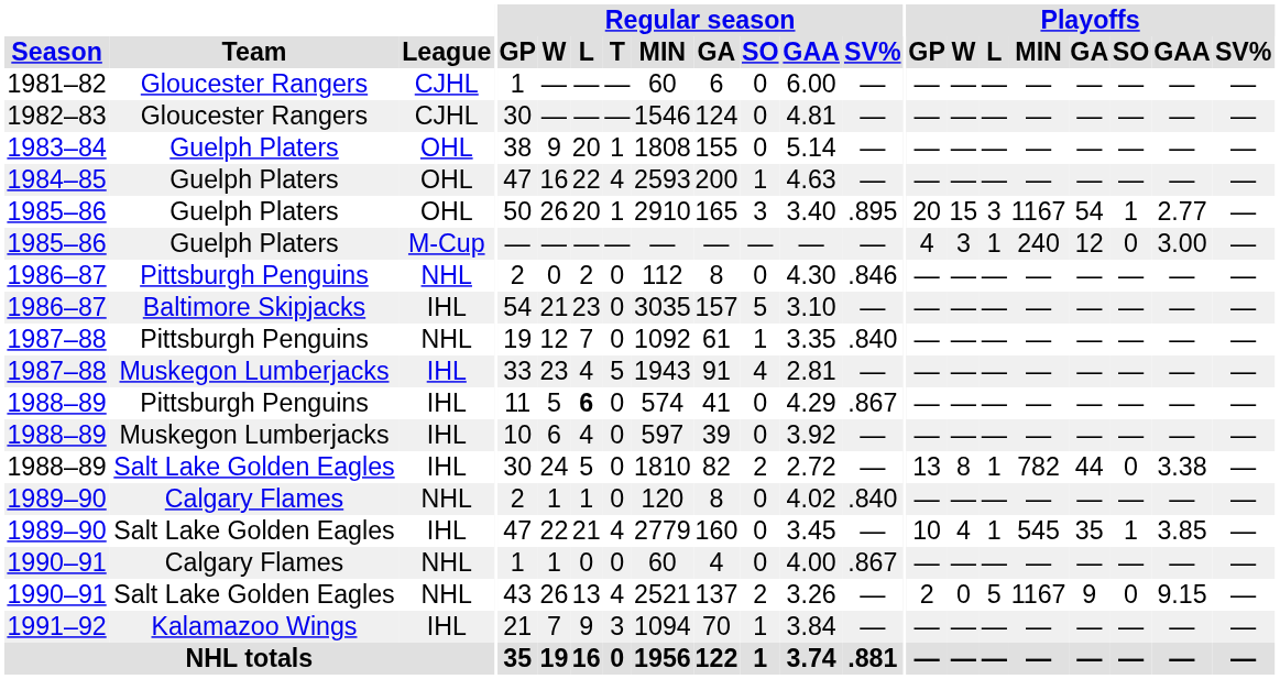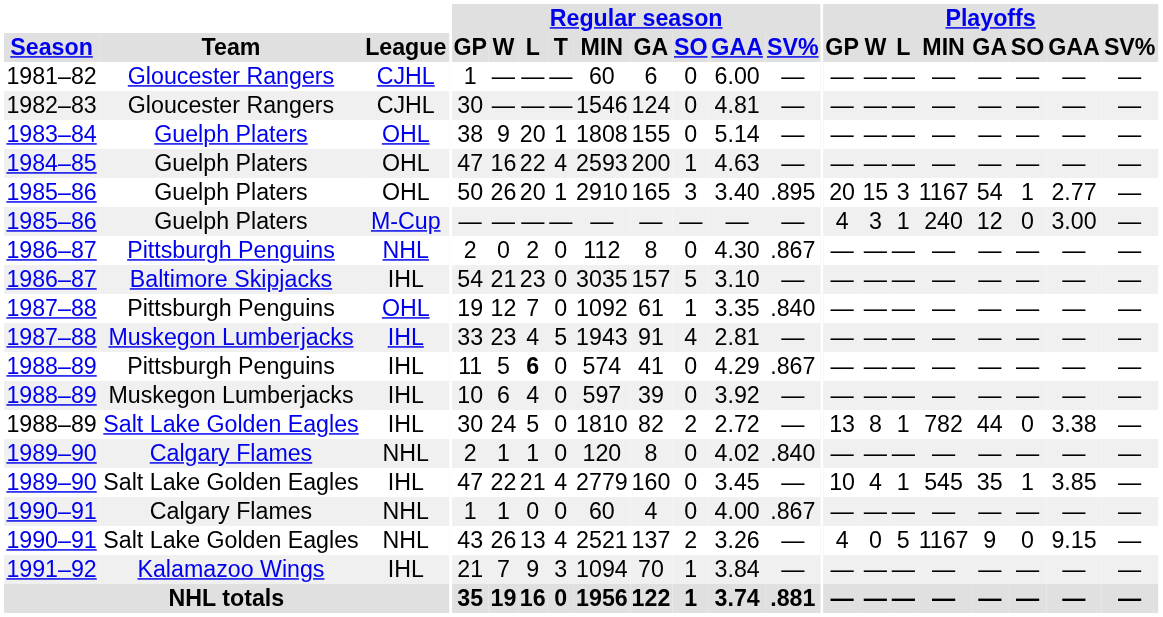 <table border="0" cellpadding="1" cellspacing="0" style="width:90%; text-align:center;">
 <tr bgcolor="#e0e0e0">
 <th colspan="3" bgcolor="#ffffff"></th>
 <th rowspan="99" bgcolor="#ffffff"></th>
 <th colspan="9" bgcolor="#e0e0e0"><a href='#'>Regular season</a></th>
 <th rowspan="99" bgcolor="#ffffff"></th>
 <th colspan="8" bgcolor="#e0e0e0"><a href='#'>Playoffs</a></th>
 </tr>
 <tr bgcolor="#e0e0e0">
 <th><a href='#'>Season</a></th>
 <th>Team</th>
 <th>League</th>
 <th>GP</th>
 <th>W</th>
 <th>L</th>
 <th>T</th>
 <th>MIN</th>
 <th>GA</th>
 <th><a href='#'>SO</a></th>
 <th><a href='#'>GAA</a></th>
 <th><a href='#'>SV%</a></th>
 <th>GP</th>
 <th>W</th>
 <th>L</th>
 <th>MIN</th>
 <th>GA</th>
 <th>SO</th>
 <th>GAA</th>
 <th>SV%</th>
 </tr>
 <tr>
 <td>1981–82</td>
 <td><a href='#'>Gloucester Rangers</a></td>
 <td><a href='#'>CJHL</a></td>
 <td>1</td>
 <td>—</td>
 <td>—</td>
 <td>—</td>
 <td>60</td>
 <td>6</td>
 <td>0</td>
 <td>6.00</td>
 <td>—</td>
 <td>—</td>
 <td>—</td>
 <td>—</td>
 <td>—</td>
 <td>—</td>
 <td>—</td>
 <td>—</td>
 <td>—</td>
 </tr>
 <tr bgcolor="#f0f0f0">
 <td>1982–83</td>
 <td>Gloucester Rangers</td>
 <td>CJHL</td>
 <td>30</td>
 <td>—</td>
 <td>—</td>
 <td>—</td>
 <td>1546</td>
 <td>124</td>
 <td>0</td>
 <td>4.81</td>
 <td>—</td>
 <td>—</td>
 <td>—</td>
 <td>—</td>
 <td>—</td>
 <td>—</td>
 <td>—</td>
 <td>—</td>
 <td>—</td>
 </tr>
 <tr>
 <td><a href='#'>1983–84</a></td>
 <td><a href='#'>Guelph Platers</a></td>
 <td><a href='#'>OHL</a></td>
 <td>38</td>
 <td>9</td>
 <td>20</td>
 <td>1</td>
 <td>1808</td>
 <td>155</td>
 <td>0</td>
 <td>5.14</td>
 <td>—</td>
 <td>—</td>
 <td>—</td>
 <td>—</td>
 <td>—</td>
 <td>—</td>
 <td>—</td>
 <td>—</td>
 <td>—</td>
 </tr>
 <tr bgcolor="#f0f0f0">
 <td><a href='#'>1984–85</a></td>
 <td>Guelph Platers</td>
 <td>OHL</td>
 <td>47</td>
 <td>16</td>
 <td>22</td>
 <td>4</td>
 <td>2593</td>
 <td>200</td>
 <td>1</td>
 <td>4.63</td>
 <td>—</td>
 <td>—</td>
 <td>—</td>
 <td>—</td>
 <td>—</td>
 <td>—</td>
 <td>—</td>
 <td>—</td>
 <td>—</td>
 </tr>
 <tr>
 <td><a href='#'>1985–86</a></td>
 <td>Guelph Platers</td>
 <td>OHL</td>
 <td>50</td>
 <td>26</td>
 <td>20</td>
 <td>1</td>
 <td>2910</td>
 <td>165</td>
 <td>3</td>
 <td>3.40</td>
 <td>.895</td>
 <td>20</td>
 <td>15</td>
 <td>3</td>
 <td>1167</td>
 <td>54</td>
 <td>1</td>
 <td>2.77</td>
 <td>—</td>
 </tr>
 <tr bgcolor="#f0f0f0">
 <td><a href='#'>1985–86</a></td>
 <td>Guelph Platers</td>
 <td><a href='#'>M-Cup</a></td>
 <td>—</td>
 <td>—</td>
 <td>—</td>
 <td>—</td>
 <td>—</td>
 <td>—</td>
 <td>—</td>
 <td>—</td>
 <td>—</td>
 <td>4</td>
 <td>3</td>
 <td>1</td>
 <td>240</td>
 <td>12</td>
 <td>0</td>
 <td>3.00</td>
 <td>—</td>
 </tr>
 <tr>
 <td><a href='#'>1986–87</a></td>
 <td><a href='#'>Pittsburgh Penguins</a></td>
 <td><a href='#'>NHL</a></td>
 <td>2</td>
 <td>0</td>
 <td>2</td>
 <td>0</td>
 <td>112</td>
 <td>8</td>
 <td>0</td>
 <td>4.30</td>
-<td>.846</td>
+<td>.867</td>
 <td>—</td>
 <td>—</td>
 <td>—</td>
 <td>—</td>
 <td>—</td>
 <td>—</td>
 <td>—</td>
 <td>—</td>
 </tr>
 <tr bgcolor="#f0f0f0">
 <td><a href='#'>1986–87</a></td>
 <td><a href='#'>Baltimore Skipjacks</a></td>
 <td>IHL</td>
 <td>54</td>
 <td>21</td>
 <td>23</td>
 <td>0</td>
 <td>3035</td>
 <td>157</td>
 <td>5</td>
 <td>3.10</td>
 <td>—</td>
 <td>—</td>
 <td>—</td>
 <td>—</td>
 <td>—</td>
 <td>—</td>
 <td>—</td>
 <td>—</td>
 <td>—</td>
 </tr>
 <tr>
 <td><a href='#'>1987–88</a></td>
 <td>Pittsburgh Penguins</td>
-<td>NHL</td>
+<td><a href='#'>OHL</a></td>
 <td>19</td>
 <td>12</td>
 <td>7</td>
 <td>0</td>
 <td>1092</td>
 <td>61</td>
 <td>1</td>
 <td>3.35</td>
 <td>.840</td>
 <td>—</td>
 <td>—</td>
 <td>—</td>
 <td>—</td>
 <td>—</td>
 <td>—</td>
 <td>—</td>
 <td>—</td>
 </tr>
 <tr bgcolor="#f0f0f0">
 <td><a href='#'>1987–88</a></td>
 <td><a href='#'>Muskegon Lumberjacks</a></td>
 <td><a href='#'>IHL</a></td>
 <td>33</td>
 <td>23</td>
 <td>4</td>
 <td>5</td>
 <td>1943</td>
 <td>91</td>
 <td>4</td>
 <td>2.81</td>
 <td>—</td>
 <td>—</td>
 <td>—</td>
 <td>—</td>
 <td>—</td>
 <td>—</td>
 <td>—</td>
 <td>—</td>
 <td>—</td>
 </tr>
 <tr>
 <td><a href='#'>1988–89</a></td>
 <td>Pittsburgh Penguins</td>
 <td>IHL</td>
 <td>11</td>
 <td>5</td>
 <td><strong>6</strong></td>
 <td>0</td>
 <td>574</td>
 <td>41</td>
 <td>0</td>
 <td>4.29</td>
 <td>.867</td>
 <td>—</td>
 <td>—</td>
 <td>—</td>
 <td>—</td>
 <td>—</td>
 <td>—</td>
 <td>—</td>
 <td>—</td>
 </tr>
 <tr bgcolor="#f0f0f0">
 <td><a href='#'>1988–89</a></td>
 <td>Muskegon Lumberjacks</td>
 <td>IHL</td>
 <td>10</td>
 <td>6</td>
 <td>4</td>
 <td>0</td>
 <td>597</td>
 <td>39</td>
 <td>0</td>
 <td>3.92</td>
 <td>—</td>
 <td>—</td>
 <td>—</td>
 <td>—</td>
 <td>—</td>
 <td>—</td>
 <td>—</td>
 <td>—</td>
 <td>—</td>
 </tr>
 <tr>
 <td>1988–89</td>
 <td><a href='#'>Salt Lake Golden Eagles</a></td>
 <td>IHL</td>
 <td>30</td>
 <td>24</td>
 <td>5</td>
 <td>0</td>
 <td>1810</td>
 <td>82</td>
 <td>2</td>
 <td>2.72</td>
 <td>—</td>
 <td>13</td>
 <td>8</td>
 <td>1</td>
 <td>782</td>
 <td>44</td>
 <td>0</td>
 <td>3.38</td>
 <td>—</td>
 </tr>
 <tr bgcolor="#f0f0f0">
 <td><a href='#'>1989–90</a></td>
 <td><a href='#'>Calgary Flames</a></td>
 <td>NHL</td>
 <td>2</td>
 <td>1</td>
 <td>1</td>
 <td>0</td>
 <td>120</td>
 <td>8</td>
 <td>0</td>
 <td>4.02</td>
 <td>.840</td>
 <td>—</td>
 <td>—</td>
 <td>—</td>
 <td>—</td>
 <td>—</td>
 <td>—</td>
 <td>—</td>
 <td>—</td>
 </tr>
 <tr>
 <td><a href='#'>1989–90</a></td>
 <td>Salt Lake Golden Eagles</td>
 <td>IHL</td>
 <td>47</td>
 <td>22</td>
 <td>21</td>
 <td>4</td>
 <td>2779</td>
 <td>160</td>
 <td>0</td>
 <td>3.45</td>
 <td>—</td>
 <td>10</td>
 <td>4</td>
 <td>1</td>
 <td>545</td>
 <td>35</td>
 <td>1</td>
 <td>3.85</td>
 <td>—</td>
 </tr>
 <tr bgcolor="#f0f0f0">
 <td><a href='#'>1990–91</a></td>
 <td>Calgary Flames</td>
 <td>NHL</td>
 <td>1</td>
 <td>1</td>
 <td>0</td>
 <td>0</td>
 <td>60</td>
 <td>4</td>
 <td>0</td>
 <td>4.00</td>
 <td>.867</td>
 <td>—</td>
 <td>—</td>
 <td>—</td>
 <td>—</td>
 <td>—</td>
 <td>—</td>
 <td>—</td>
 <td>—</td>
 </tr>
 <tr>
 <td><a href='#'>1990–91</a></td>
 <td>Salt Lake Golden Eagles</td>
 <td>NHL</td>
 <td>43</td>
 <td>26</td>
 <td>13</td>
 <td>4</td>
 <td>2521</td>
 <td>137</td>
 <td>2</td>
 <td>3.26</td>
 <td>—</td>
-<td>2</td>
+<td>4</td>
 <td>0</td>
 <td>5</td>
 <td>1167</td>
 <td>9</td>
 <td>0</td>
 <td>9.15</td>
 <td>—</td>
 </tr>
 <tr bgcolor="#f0f0f0">
 <td><a href='#'>1991–92</a></td>
 <td><a href='#'>Kalamazoo Wings</a></td>
 <td>IHL</td>
 <td>21</td>
 <td>7</td>
 <td>9</td>
 <td>3</td>
 <td>1094</td>
 <td>70</td>
 <td>1</td>
 <td>3.84</td>
 <td>—</td>
 <td>—</td>
 <td>—</td>
 <td>—</td>
 <td>—</td>
 <td>—</td>
 <td>—</td>
 <td>—</td>
 <td>—</td>
 </tr>
 <tr bgcolor="#e0e0e0">
 <th colspan=3>NHL totals</th>
 <th>35</th>
 <th>19</th>
 <th>16</th>
 <th>0</th>
 <th>1956</th>
 <th>122</th>
 <th>1</th>
 <th>3.74</th>
 <th>.881</th>
 <th>—</th>
 <th>—</th>
 <th>—</th>
 <th>—</th>
 <th>—</th>
 <th>—</th>
 <th>—</th>
 <th>—</th>
 </tr>
 </table>
